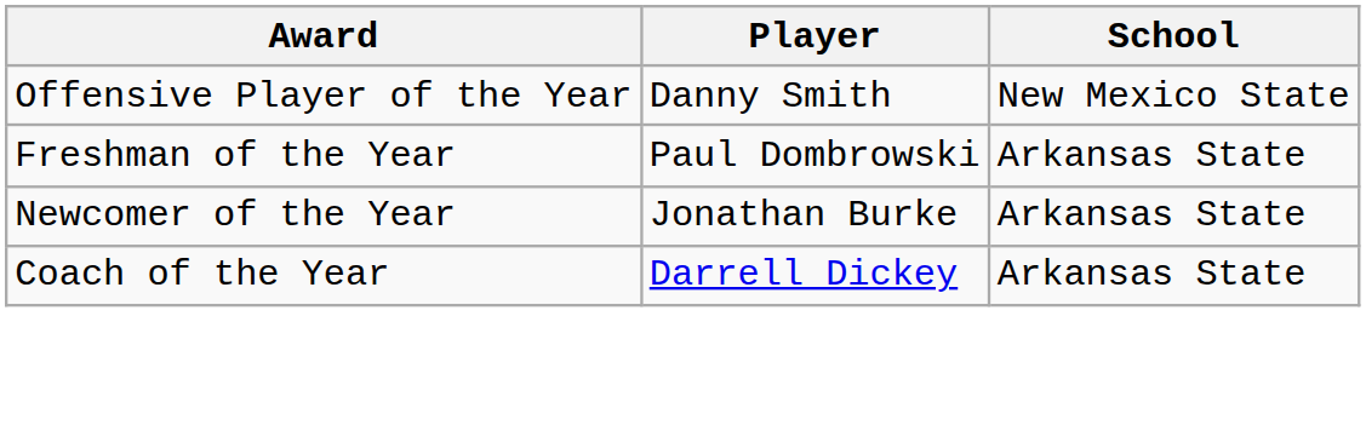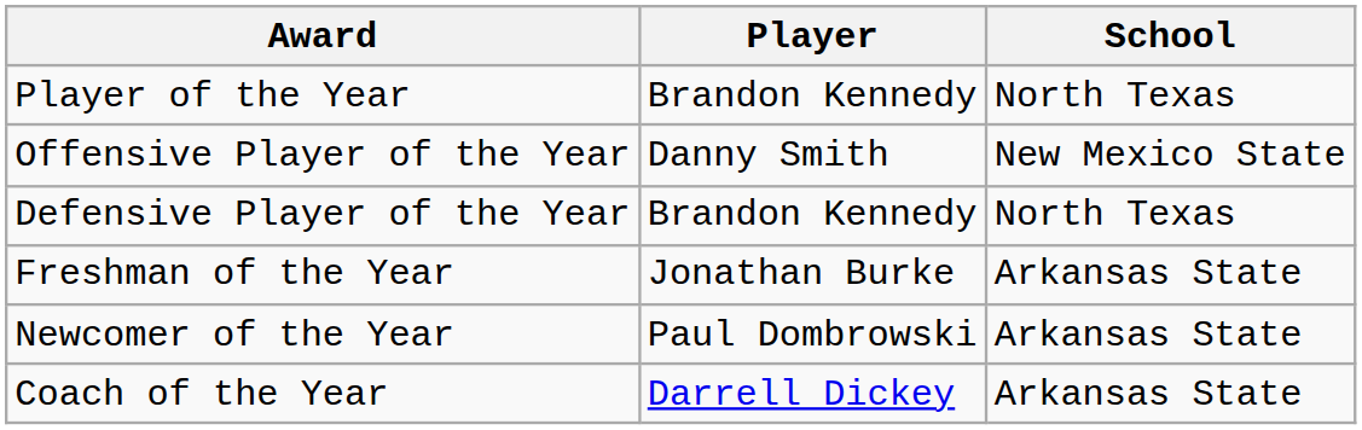 <table class="wikitable sortable">
 <tr>
 <th>Award</th>
 <th>Player</th>
 <th>School</th>
 </tr>
 <tr>
+<td>Player of the Year</td>
+<td>Brandon Kennedy</td>
+<td>North Texas</td>
+</tr>
+<tr>
 <td>Offensive Player of the Year</td>
 <td>Danny Smith</td>
 <td>New Mexico State</td>
 </tr>
 <tr>
+<td>Defensive Player of the Year</td>
+<td>Brandon Kennedy</td>
+<td>North Texas</td>
+</tr>
+<tr>
 <td>Freshman of the Year</td>
-<td>Paul Dombrowski</td>
+<td>Jonathan Burke</td>
 <td>Arkansas State</td>
 </tr>
 <tr>
 <td>Newcomer of the Year</td>
-<td>Jonathan Burke</td>
+<td>Paul Dombrowski</td>
 <td>Arkansas State</td>
 </tr>
 <tr>
 <td>Coach of the Year</td>
 <td><a href='#'>Darrell Dickey</a></td>
 <td>Arkansas State</td>
 </tr>
 </table>
